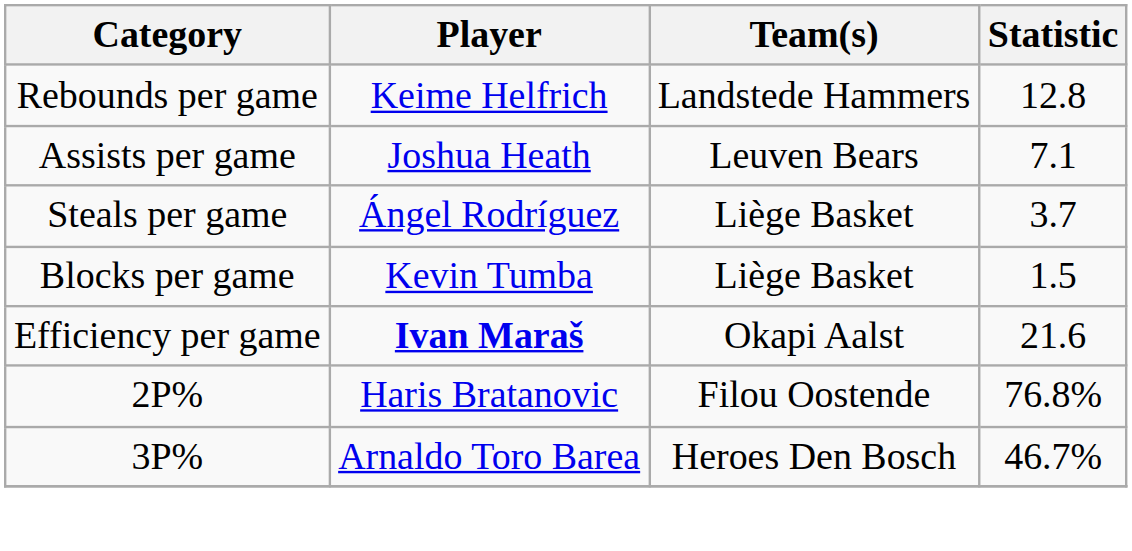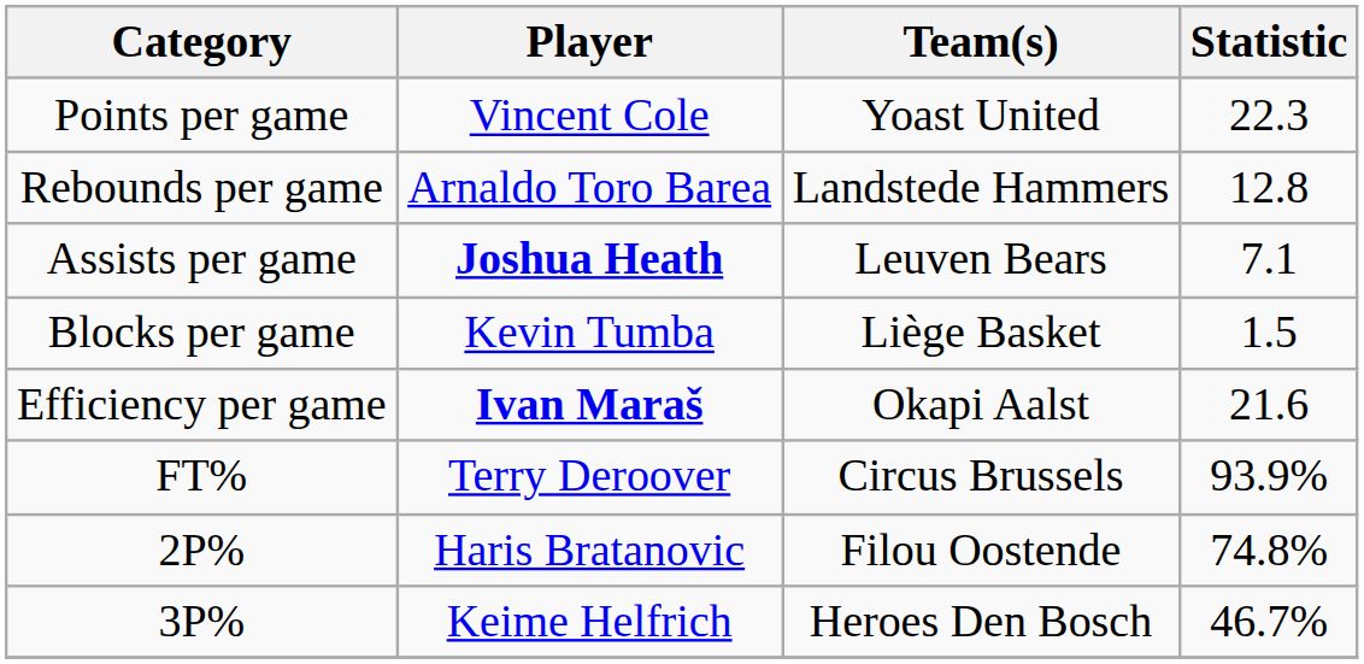 <table class="wikitable" style="text-align:center">
 <tr>
 <th>Category</th>
 <th>Player</th>
 <th>Team(s)</th>
 <th>Statistic</th>
 </tr>
 <tr>
+<td>Points per game</td>
+<td><a href='#'>Vincent Cole</a></td>
+<td>Yoast United</td>
+<td>22.3</td>
+</tr>
+<tr>
 <td>Rebounds per game</td>
-<td><a href='#'>Keime Helfrich</a></td>
+<td><a href='#'>Arnaldo Toro Barea</a></td>
 <td>Landstede Hammers</td>
 <td>12.8</td>
 </tr>
 <tr>
 <td>Assists per game</td>
-<td><a href='#'>Joshua Heath</a></td>
+<td><strong><a href='#'>Joshua Heath</a></strong></td>
 <td>Leuven Bears</td>
 <td>7.1</td>
-</tr>
-<tr>
-<td>Steals per game</td>
-<td><a href='#'>Ángel Rodríguez</a></td>
-<td>Liège Basket</td>
-<td>3.7</td>
 </tr>
 <tr>
 <td>Blocks per game</td>
 <td><a href='#'>Kevin Tumba</a></td>
 <td>Liège Basket</td>
 <td>1.5</td>
 </tr>
 <tr>
 <td>Efficiency per game</td>
 <td><strong><a href='#'>Ivan Maraš</a></strong></td>
 <td>Okapi Aalst</td>
 <td>21.6</td>
 </tr>
 <tr>
+<td>FT%</td>
+<td><a href='#'>Terry Deroover</a></td>
+<td>Circus Brussels</td>
+<td>93.9%</td>
+</tr>
+<tr>
 <td>2P%</td>
 <td><a href='#'>Haris Bratanovic</a></td>
 <td>Filou Oostende</td>
-<td>76.8%</td>
+<td>74.8%</td>
 </tr>
 <tr>
 <td>3P%</td>
-<td><a href='#'>Arnaldo Toro Barea</a></td>
+<td><a href='#'>Keime Helfrich</a></td>
 <td>Heroes Den Bosch</td>
 <td>46.7%</td>
 </tr>
 <tr>
 </tr>
 </table>
